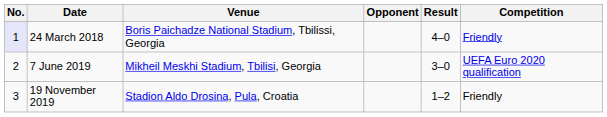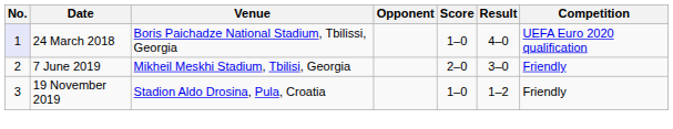 <table class="wikitable sortable">
 <tr>
 <th scope="col">No.</th>
 <th scope="col">Date</th>
 <th scope="col">Venue</th>
 <th scope="col">Opponent</th>
+<th scope="col">Score</th>
 <th scope="col">Result</th>
 <th scope="col">Competition</th>
 </tr>
 <tr>
 <td align="center" style="background: lavender;">1</td>
 <td>24 March 2018</td>
 <td><a href='#'>Boris Paichadze National Stadium</a>, Tbilissi, Georgia</td>
 <td></td>
+<td align="center">1–0</td>
 <td align="center">4–0</td>
-<td><a href='#'>Friendly</a></td>
+<td><a href='#'>UEFA Euro 2020 qualification</a></td>
 </tr>
 <tr>
 <td align="center">2</td>
 <td>7 June 2019</td>
 <td><a href='#'>Mikheil Meskhi Stadium</a>, <a href='#'>Tbilisi</a>, Georgia</td>
 <td></td>
+<td align="center">2–0</td>
 <td align="center">3–0</td>
-<td><a href='#'>UEFA Euro 2020 qualification</a></td>
+<td><a href='#'>Friendly</a></td>
 </tr>
 <tr>
 <td align="center">3</td>
 <td>19 November 2019</td>
 <td><a href='#'>Stadion Aldo Drosina</a>, <a href='#'>Pula</a>, Croatia</td>
 <td></td>
+<td align="center">1–0</td>
 <td align="center">1–2</td>
 <td>Friendly</td>
 </tr>
 </table>
